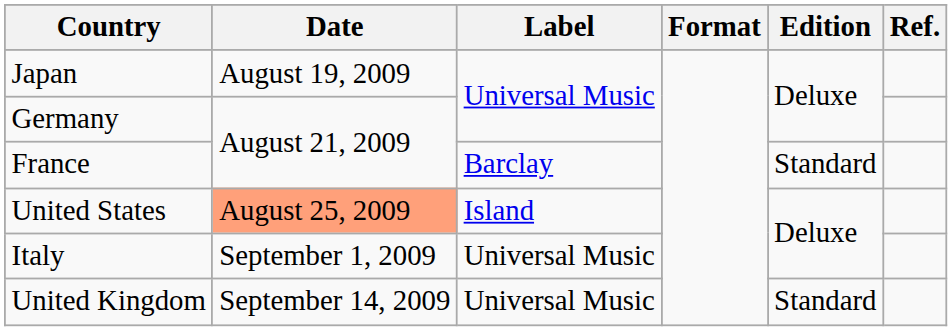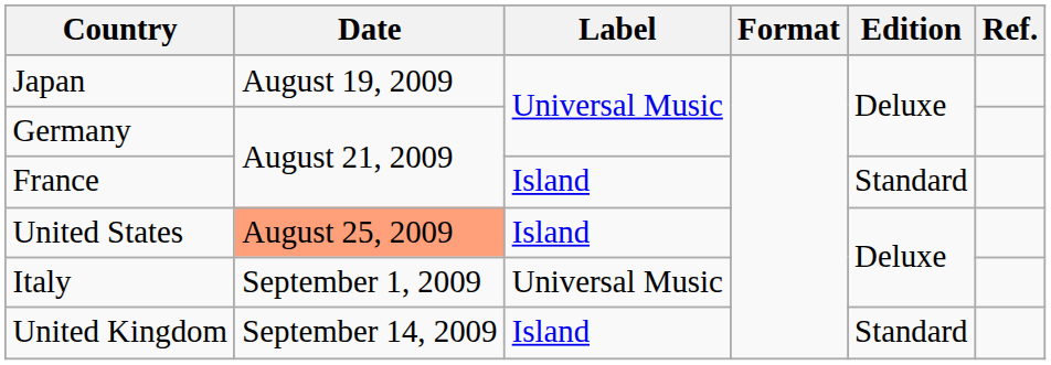 <table class="wikitable">
 <tr>
 <th>Country</th>
 <th>Date</th>
 <th>Label</th>
 <th>Format</th>
 <th>Edition</th>
 <th>Ref.</th>
 </tr>
 <tr>
 <td>Japan</td>
 <td>August 19, 2009</td>
 <td rowspan="2"><a href='#'>Universal Music</a></td>
 <td rowspan="6"></td>
 <td rowspan="2">Deluxe</td>
 <td></td>
 </tr>
 <tr>
 <td>Germany</td>
 <td rowspan="2">August 21, 2009</td>
 <td></td>
 </tr>
 <tr>
 <td>France</td>
-<td><a href='#'>Barclay</a></td>
+<td><a href='#'>Island</a></td>
 <td>Standard</td>
 <td></td>
 </tr>
 <tr>
 <td>United States</td>
 <td style="background: lightsalmon;">August 25, 2009</td>
 <td><a href='#'>Island</a></td>
 <td rowspan="2">Deluxe</td>
 <td></td>
 </tr>
 <tr>
 <td>Italy</td>
 <td>September 1, 2009</td>
 <td>Universal Music</td>
 <td></td>
 </tr>
 <tr>
 <td>United Kingdom</td>
 <td>September 14, 2009</td>
-<td>Universal Music</td>
+<td><a href='#'>Island</a></td>
 <td>Standard</td>
 <td></td>
 </tr>
 </table>
